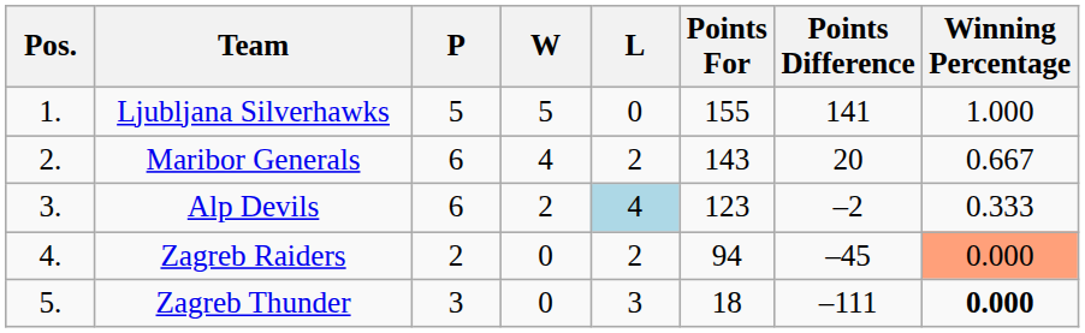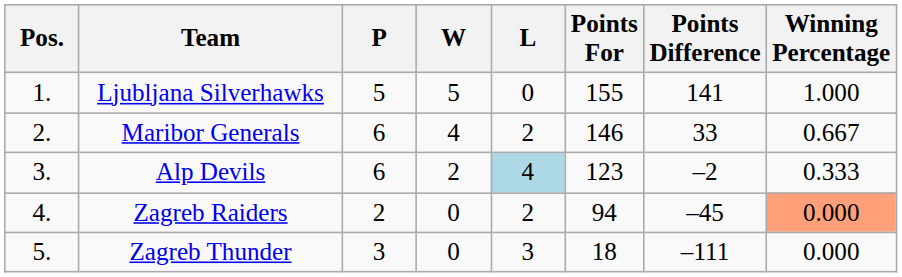 <table class="wikitable">
 <tr>
 <th width="40">Pos.</th>
 <th width="160">Team</th>
 <th width="40">P</th>
 <th width="40">W</th>
 <th width="40">L</th>
 <th width="40">Points For</th>
 <th width="40">Points Difference</th>
 <th width="40">Winning Percentage</th>
 </tr>
 <tr>
 <td align="center">1.</td>
 <td align="center"><a href='#'>Ljubljana Silverhawks</a></td>
 <td align="center">5</td>
 <td align="center">5</td>
 <td align="center">0</td>
 <td align="center">155</td>
 <td align="center">141</td>
 <td align="center">1.000</td>
 </tr>
 <tr>
 <td align="center">2.</td>
 <td align="center"><a href='#'>Maribor Generals</a></td>
 <td align="center">6</td>
 <td align="center">4</td>
 <td align="center">2</td>
-<td align="center">143</td>
-<td align="center">20</td>
+<td align="center">146</td>
+<td align="center">33</td>
 <td align="center">0.667</td>
 </tr>
 <tr>
 <td align="center">3.</td>
 <td align="center"><a href='#'>Alp Devils</a></td>
 <td align="center">6</td>
 <td align="center">2</td>
 <td align="center" style="background: lightblue;">4</td>
 <td align="center">123</td>
 <td align="center">–2</td>
 <td align="center">0.333</td>
 </tr>
 <tr>
 <td align="center">4.</td>
 <td align="center"><a href='#'>Zagreb Raiders</a></td>
 <td align="center">2</td>
 <td align="center">0</td>
 <td align="center">2</td>
 <td align="center">94</td>
 <td align="center">–45</td>
 <td align="center" style="background: lightsalmon;">0.000</td>
 </tr>
 <tr>
 <td align="center">5.</td>
 <td align="center"><a href='#'>Zagreb Thunder</a></td>
 <td align="center">3</td>
 <td align="center">0</td>
 <td align="center">3</td>
 <td align="center">18</td>
 <td align="center">–111</td>
-<td align="center"><strong>0.000</strong></td>
+<td align="center">0.000</td>
 </tr>
 </table>
